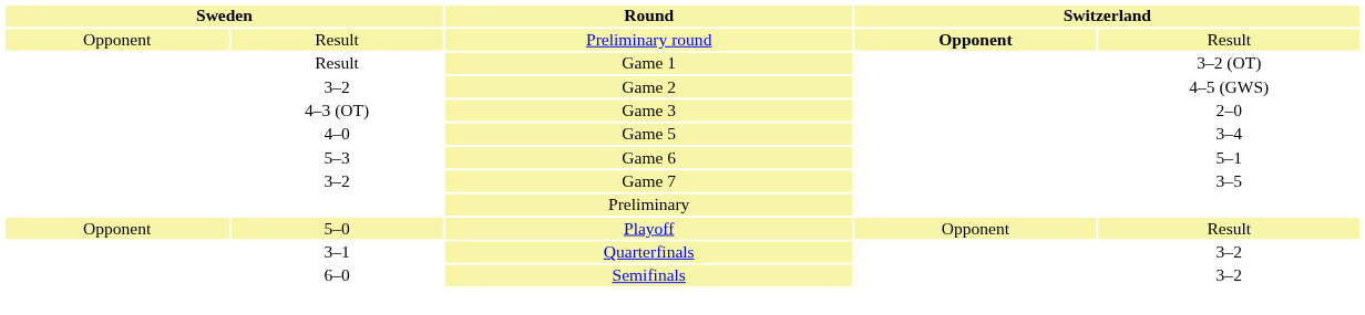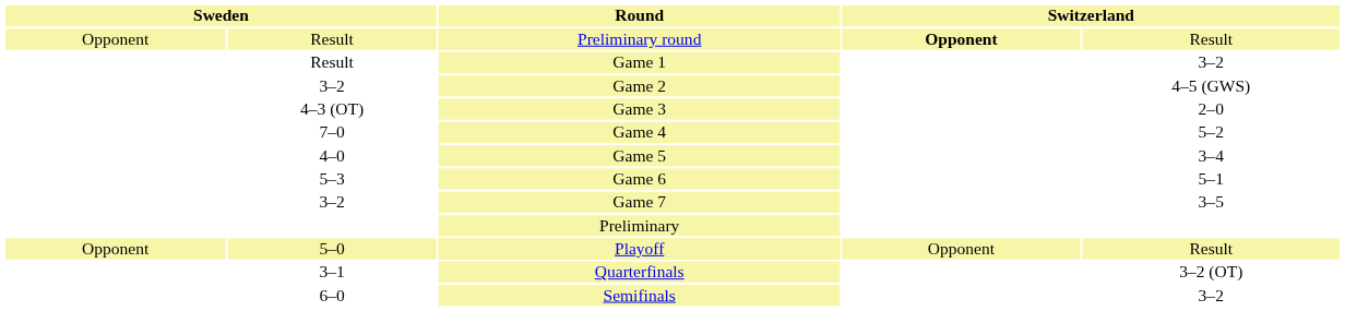 <table width="100%" style="text-align:center">
 <tr valign=top bgcolor=#F7F6A8>
 <th colspan=2 style="width:1*">Sweden</th>
 <th>Round</th>
 <th colspan=2 style="width:1*">Switzerland</th>
 </tr>
 <tr valign=top bgcolor=#F7F6A8>
 <td>Opponent</td>
 <td>Result</td>
 <td bgcolor=#F7F6A8><a href='#'>Preliminary round</a></td>
 <td><strong>Opponent</strong></td>
 <td>Result</td>
 </tr>
 <tr>
 <td align=left></td>
 <td>Result</td>
 <td bgcolor=#F7F6A8>Game 1</td>
 <td align=left></td>
-<td>3–2 (OT)</td>
+<td>3–2</td>
 </tr>
 <tr>
 <td align=left></td>
 <td>3–2</td>
 <td bgcolor=#F7F6A8>Game 2</td>
 <td align=left></td>
 <td>4–5 (GWS)</td>
 </tr>
 <tr>
 <td align=left></td>
 <td>4–3 (OT)</td>
 <td bgcolor=#F7F6A8>Game 3</td>
 <td align=left></td>
 <td>2–0</td>
+</tr>
+<tr>
+<td align=left></td>
+<td>7–0</td>
+<td bgcolor=#F7F6A8>Game 4</td>
+<td align=left></td>
+<td>5–2</td>
 </tr>
 <tr>
 <td align=left></td>
 <td>4–0</td>
 <td bgcolor=#F7F6A8>Game 5</td>
 <td align=left></td>
 <td>3–4</td>
 </tr>
 <tr>
 <td align=left></td>
 <td>5–3</td>
 <td bgcolor=#F7F6A8>Game 6</td>
 <td align=left></td>
 <td>5–1</td>
 </tr>
 <tr>
 <td align=left></td>
 <td>3–2</td>
 <td bgcolor=#F7F6A8>Game 7</td>
 <td align=left></td>
 <td>3–5</td>
 </tr>
 <tr>
 <td colspan="2" align=center><br></td>
 <td bgcolor="#F7F6A8">Preliminary</td>
 <td colspan=2 align=center><br></td>
 </tr>
 <tr valign=top bgcolor=#F7F6A8>
 <td>Opponent</td>
 <td>5–0</td>
 <td bgcolor=#F7F6A8><a href='#'>Playoff</a></td>
 <td>Opponent</td>
 <td>Result</td>
 </tr>
 <tr>
 <td align=left></td>
 <td>3–1</td>
 <td bgcolor=#F7F6A8><a href='#'>Quarterfinals</a></td>
 <td align=left></td>
-<td>3–2</td>
+<td>3–2 (OT)</td>
 </tr>
 <tr>
 <td align=left></td>
 <td>6–0</td>
 <td bgcolor=#F7F6A8><a href='#'>Semifinals</a></td>
 <td align=left></td>
 <td>3–2</td>
 </tr>
 </table>
